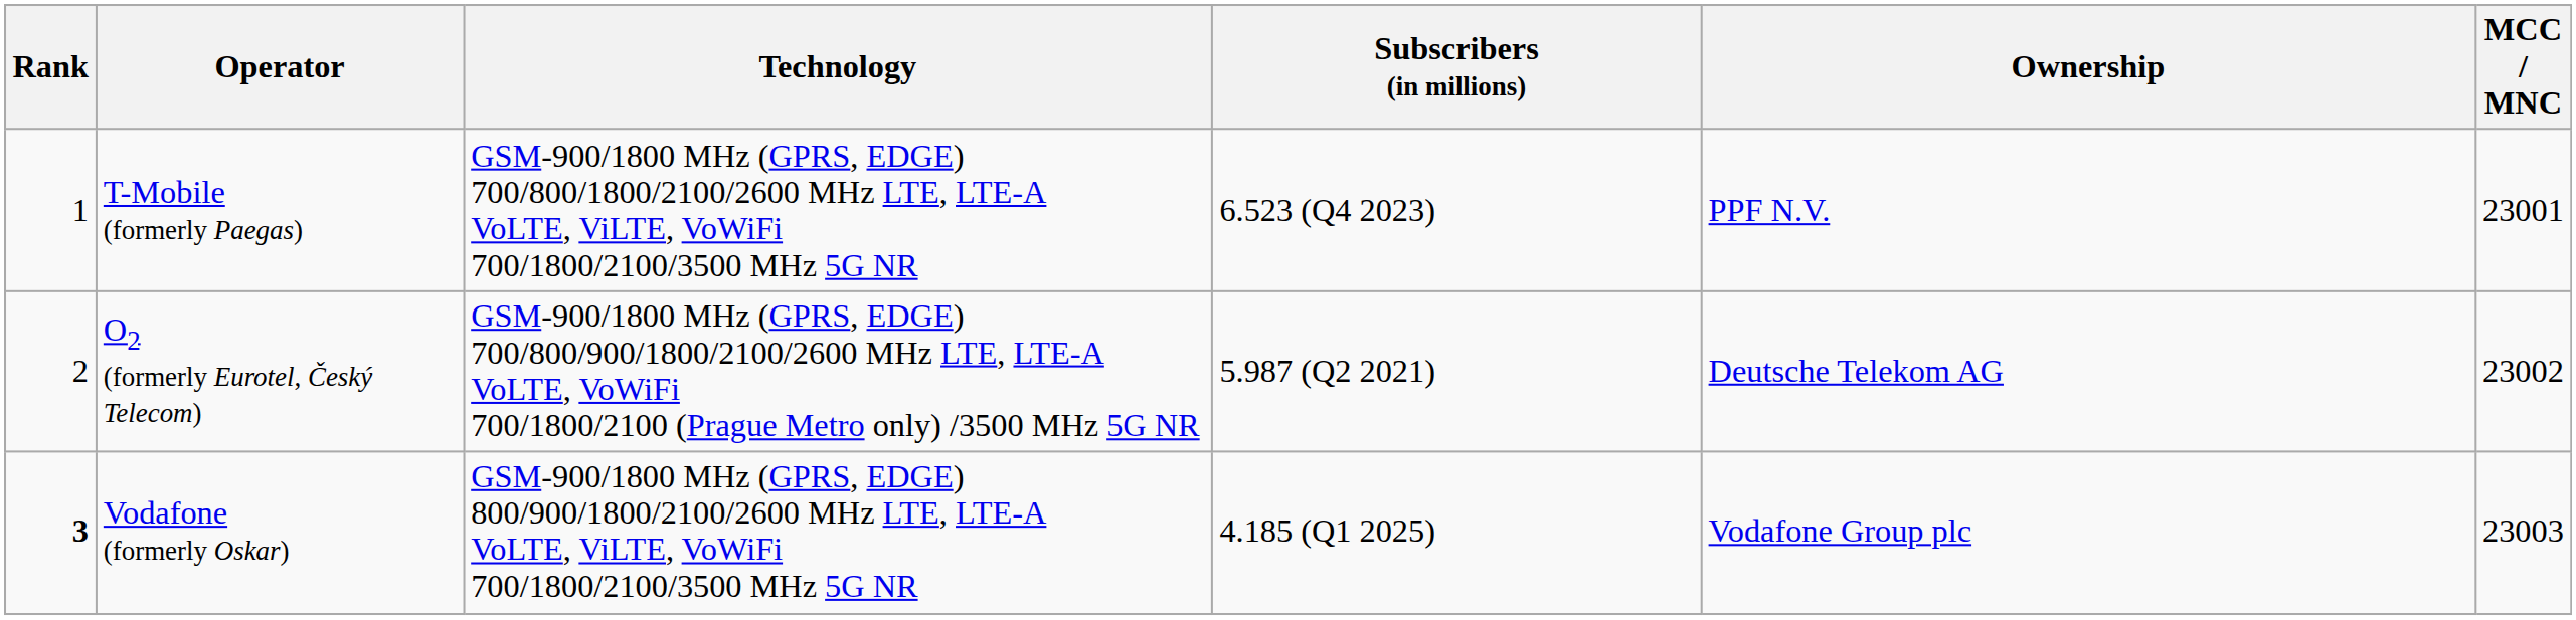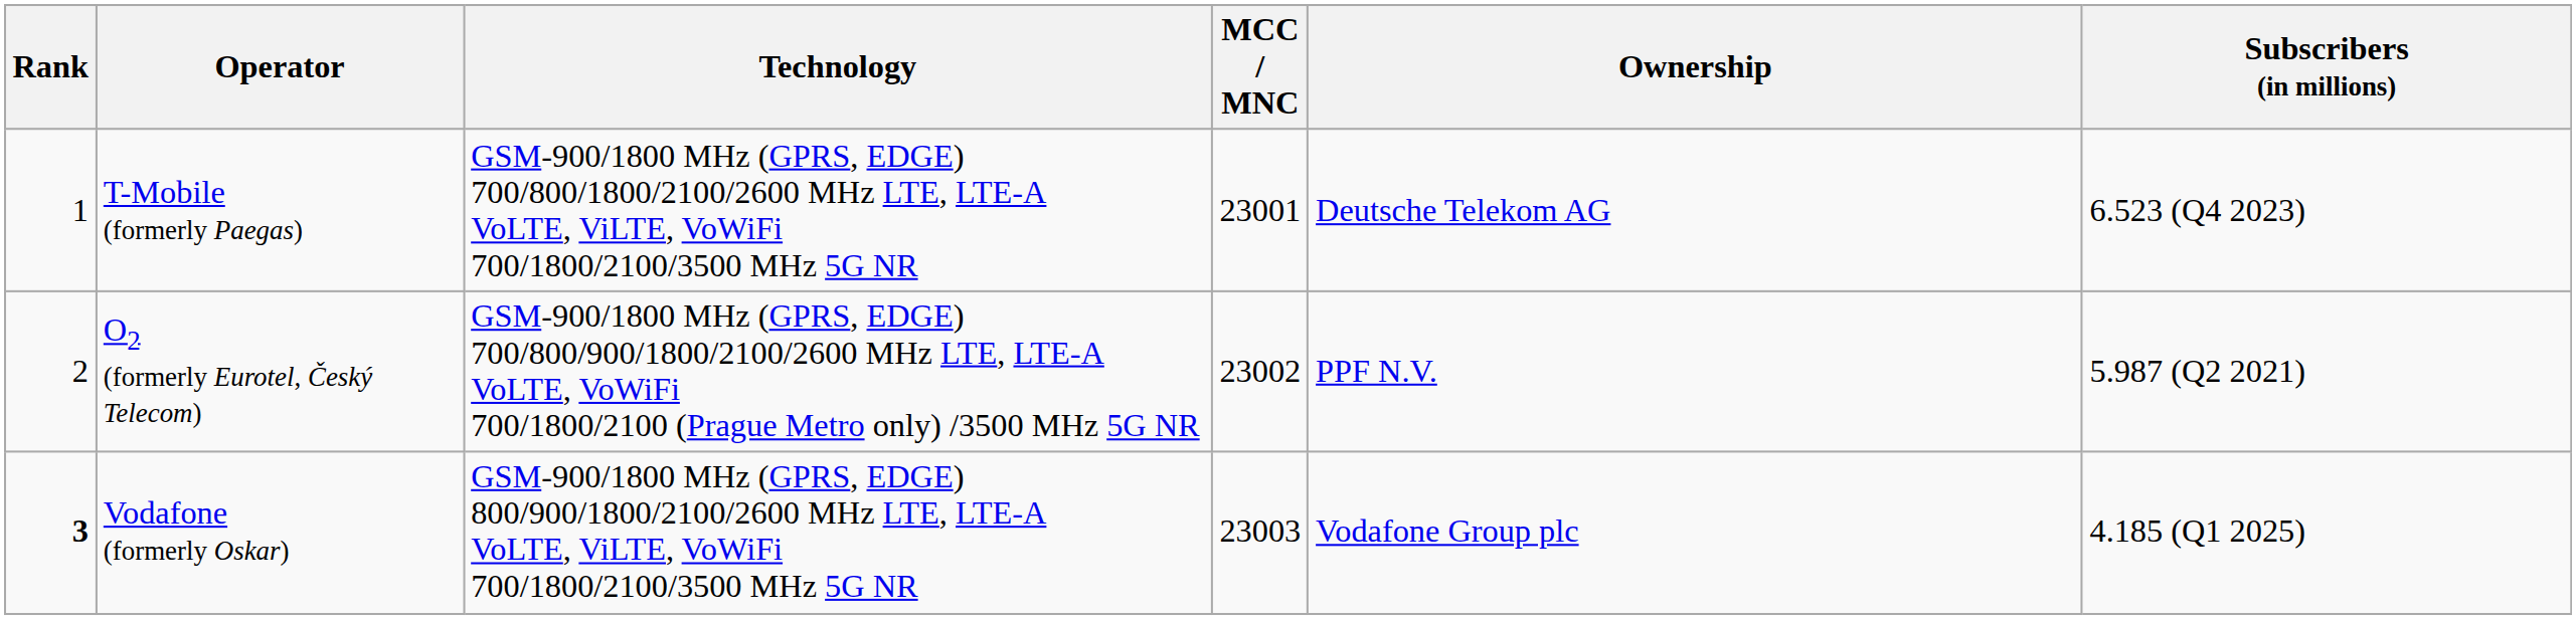 <table class="wikitable" style="width:100%;">
 <tr>
 <th style="width:3%;">Rank</th>
 <th style="width:15%;">Operator</th>
 <th style="width:30%;">Technology</th>
+<th>MCC / MNC</th>
+<th style="width:32%;">Ownership</th>
 <th style="width:20%;">Subscribers<br><small>(in millions)</small></th>
-<th style="width:32%;">Ownership</th>
-<th>MCC / MNC</th>
 </tr>
 <tr>
 <td align=right>1</td>
 <td><a href='#'>T-Mobile</a> <br> <small>(formerly <em>Paegas</em>)</small></td>
 <td><a href='#'>GSM</a>-900/1800 MHz (<a href='#'>GPRS</a>, <a href='#'>EDGE</a>)<br> 700/800/1800/2100/2600 MHz <a href='#'>LTE</a>, <a href='#'>LTE-A</a><br><a href='#'>VoLTE</a>, <a href='#'>ViLTE</a>, <a href='#'>VoWiFi</a><br>700/1800/2100/3500 MHz <a href='#'>5G NR</a></td>
+<td>23001</td>
+<td><a href='#'>Deutsche Telekom AG</a></td>
 <td>6.523 (Q4 2023)</td>
-<td><a href='#'>PPF N.V.</a></td>
-<td>23001</td>
 </tr>
 <tr>
 <td align=right>2</td>
 <td><a href='#'>O<sub>2</sub></a> <br> <small>(formerly <em>Eurotel</em>, <em>Český Telecom</em>) </small></td>
 <td><a href='#'>GSM</a>-900/1800 MHz (<a href='#'>GPRS</a>, <a href='#'>EDGE</a>)<br>700/800/900/1800/2100/2600 MHz <a href='#'>LTE</a>, <a href='#'>LTE-A</a><br><a href='#'>VoLTE</a>, <a href='#'>VoWiFi</a> <br>700/1800/2100 (<a href='#'>Prague Metro</a> only) /3500 MHz <a href='#'>5G NR</a></td>
+<td>23002</td>
+<td><a href='#'>PPF N.V.</a></td>
 <td>5.987 (Q2 2021)</td>
-<td><a href='#'>Deutsche Telekom AG</a></td>
-<td>23002</td>
 </tr>
 <tr>
 <td align=right><strong>3</strong></td>
 <td><a href='#'>Vodafone</a> <br> <small>(formerly <em>Oskar</em>)</small></td>
 <td><a href='#'>GSM</a>-900/1800 MHz (<a href='#'>GPRS</a>, <a href='#'>EDGE</a>)<br>800/900/1800/2100/2600 MHz <a href='#'>LTE</a>, <a href='#'>LTE-A</a><br><a href='#'>VoLTE</a>, <a href='#'>ViLTE</a>, <a href='#'>VoWiFi</a> <br>700/1800/2100/3500 MHz <a href='#'>5G NR</a></td>
+<td>23003</td>
+<td><a href='#'>Vodafone Group plc</a></td>
 <td>4.185 (Q1 2025)</td>
-<td><a href='#'>Vodafone Group plc</a></td>
-<td>23003</td>
 </tr>
 </table>
